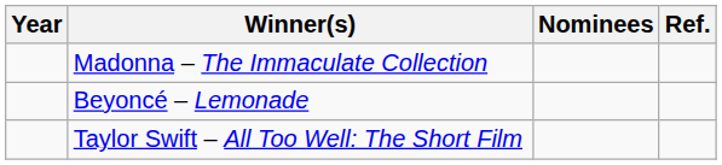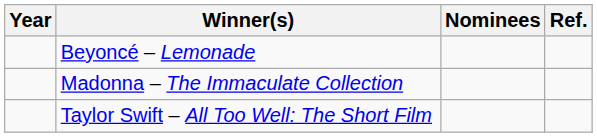 <table class="wikitable sortable">
 <tr>
 <th scope="col" style="width:5px;">Year</th>
 <th scope="col" style="width:300px;">Winner(s)</th>
 <th scope="col" class="unsortable">Nominees</th>
 <th scope="col" class="unsortable">Ref.</th>
 </tr>
 <tr>
 <td align="center"></td>
-<td><a href='#'>Madonna</a> – <em><a href='#'>The Immaculate Collection</a></em></td>
+<td><a href='#'>Beyoncé</a> – <em><a href='#'>Lemonade</a></em></td>
 <td></td>
 <td align="center"></td>
 </tr>
 <tr>
 <td align="center"></td>
-<td><a href='#'>Beyoncé</a> – <em><a href='#'>Lemonade</a></em></td>
+<td><a href='#'>Madonna</a> – <em><a href='#'>The Immaculate Collection</a></em></td>
 <td></td>
 <td align="center"></td>
 </tr>
 <tr>
 <td align="center"></td>
 <td><a href='#'>Taylor Swift</a> – <em><a href='#'>All Too Well: The Short Film</a></em></td>
 <td></td>
 <td align="center"></td>
 </tr>
 </table>
